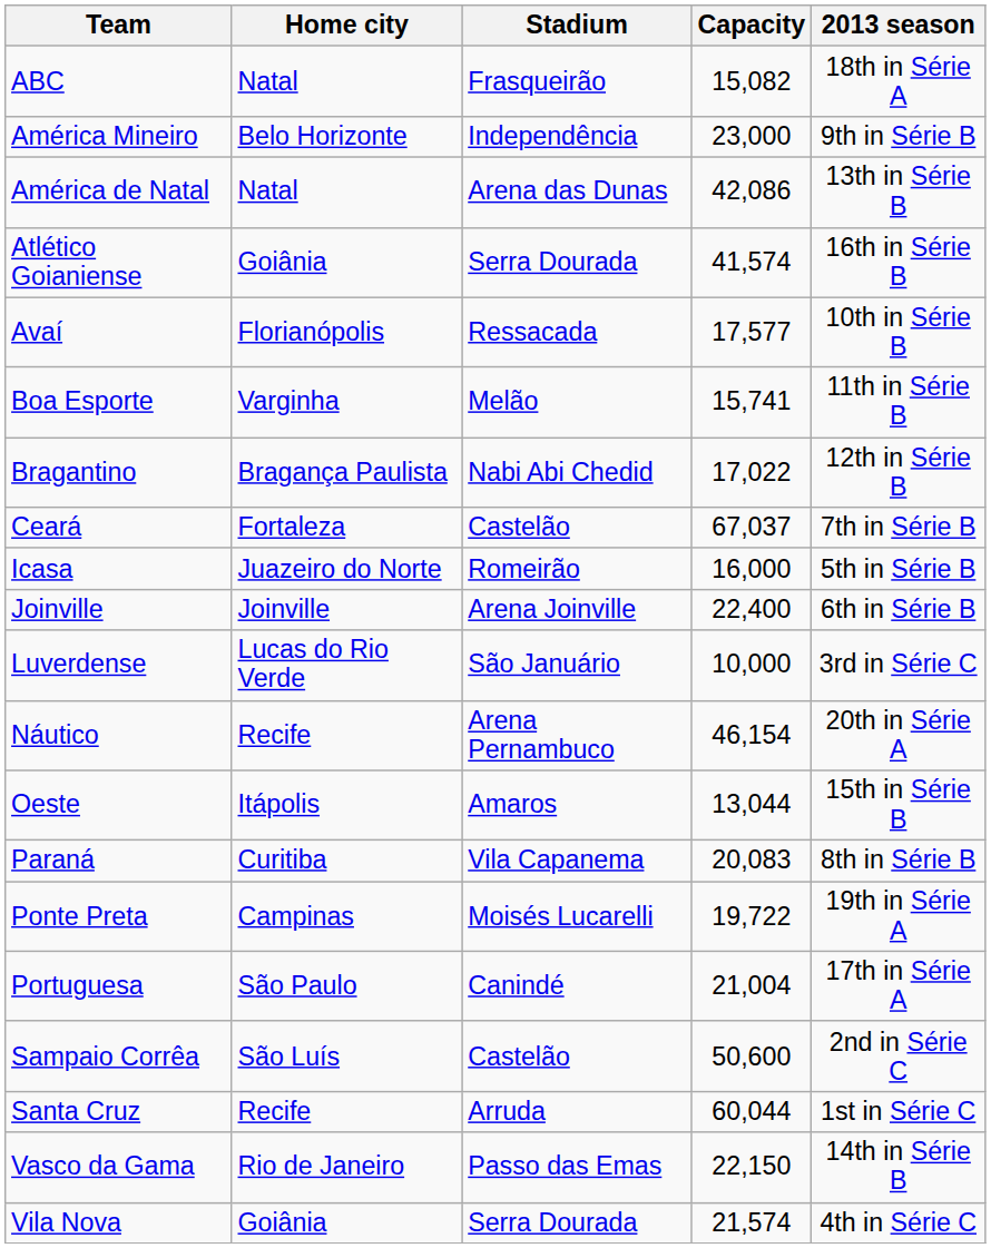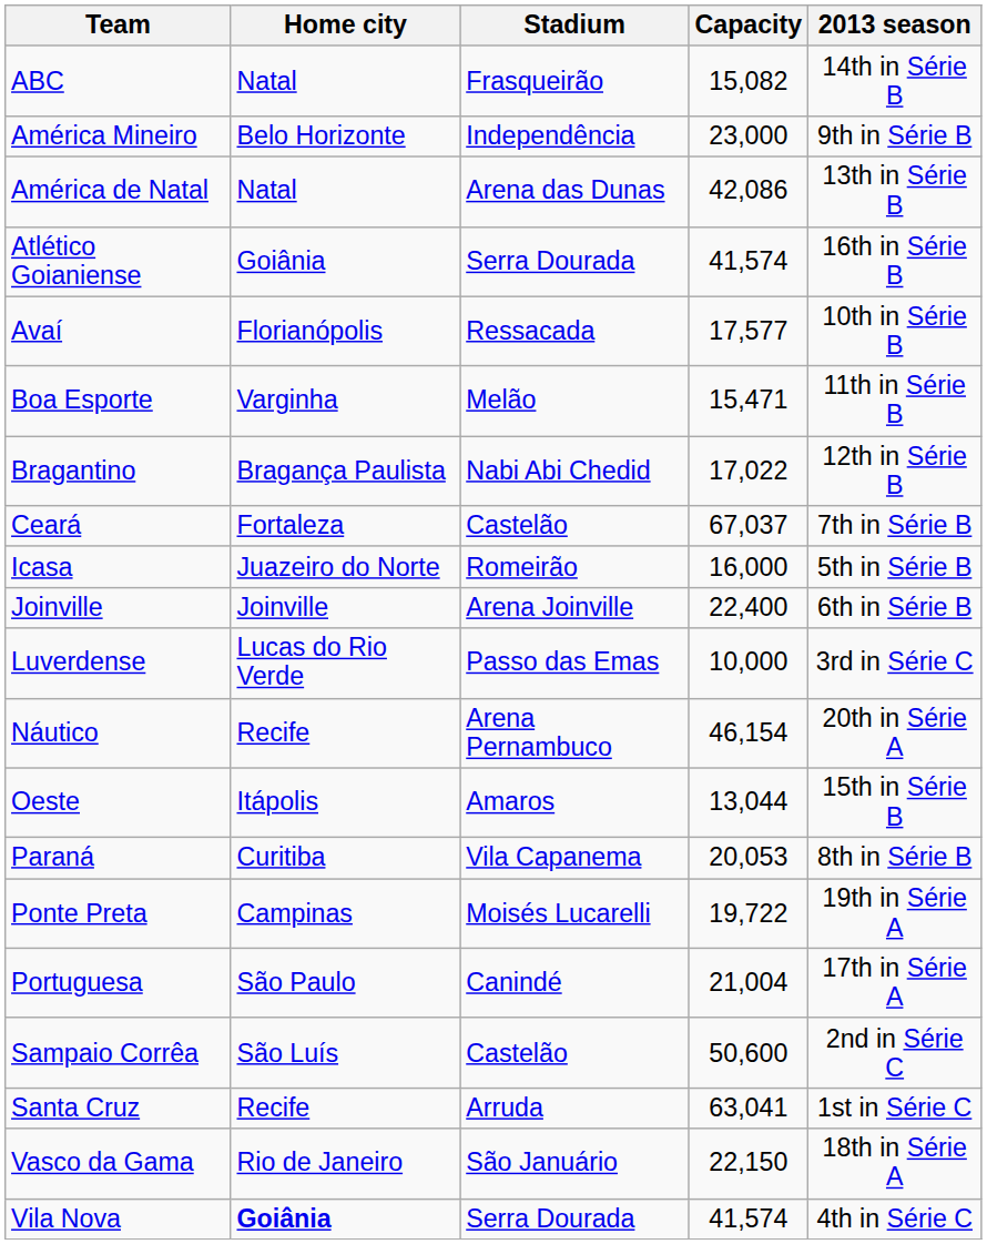 <table class="wikitable sortable">
 <tr>
 <th>Team</th>
 <th>Home city</th>
 <th>Stadium</th>
 <th>Capacity</th>
 <th>2013 season</th>
 </tr>
 <tr>
 <td><a href='#'>ABC</a></td>
 <td><a href='#'>Natal</a></td>
 <td><a href='#'>Frasqueirão</a></td>
 <td align="center">15,082</td>
-<td align="center">18th in <a href='#'>Série A</a></td>
+<td align="center">14th in <a href='#'>Série B</a></td>
 </tr>
 <tr>
 <td><a href='#'>América Mineiro</a></td>
 <td><a href='#'>Belo Horizonte</a></td>
 <td><a href='#'>Independência</a></td>
 <td align="center">23,000</td>
 <td align="center">9th in <a href='#'>Série B</a></td>
 </tr>
 <tr>
 <td><a href='#'>América de Natal</a></td>
 <td><a href='#'>Natal</a></td>
 <td><a href='#'>Arena das Dunas</a></td>
 <td align="center">42,086</td>
 <td align="center">13th in <a href='#'>Série B</a></td>
 </tr>
 <tr>
 <td><a href='#'>Atlético Goianiense</a></td>
 <td><a href='#'>Goiânia</a></td>
 <td><a href='#'>Serra Dourada</a></td>
 <td align="center">41,574</td>
 <td align="center">16th in <a href='#'>Série B</a></td>
 </tr>
 <tr>
 <td><a href='#'>Avaí</a></td>
 <td><a href='#'>Florianópolis</a></td>
 <td><a href='#'>Ressacada</a></td>
 <td align="center">17,577</td>
 <td align="center">10th in <a href='#'>Série B</a></td>
 </tr>
 <tr>
 <td><a href='#'>Boa Esporte</a></td>
 <td><a href='#'>Varginha</a></td>
 <td><a href='#'>Melão</a></td>
-<td align="center">15,741</td>
+<td align="center">15,471</td>
 <td align="center">11th in <a href='#'>Série B</a></td>
 </tr>
 <tr>
 <td><a href='#'>Bragantino</a></td>
 <td><a href='#'>Bragança Paulista</a></td>
 <td><a href='#'>Nabi Abi Chedid</a></td>
 <td align="center">17,022</td>
 <td align="center">12th in <a href='#'>Série B</a></td>
 </tr>
 <tr>
 <td><a href='#'>Ceará</a></td>
 <td><a href='#'>Fortaleza</a></td>
 <td><a href='#'>Castelão</a></td>
 <td align="center">67,037</td>
 <td align="center">7th in <a href='#'>Série B</a></td>
 </tr>
 <tr>
 <td><a href='#'>Icasa</a></td>
 <td><a href='#'>Juazeiro do Norte</a></td>
 <td><a href='#'>Romeirão</a></td>
 <td align="center">16,000</td>
 <td align="center">5th in <a href='#'>Série B</a></td>
 </tr>
 <tr>
 <td><a href='#'>Joinville</a></td>
 <td><a href='#'>Joinville</a></td>
 <td><a href='#'>Arena Joinville</a></td>
 <td align="center">22,400</td>
 <td align="center">6th in <a href='#'>Série B</a></td>
 </tr>
 <tr>
 <td><a href='#'>Luverdense</a></td>
 <td><a href='#'>Lucas do Rio Verde</a></td>
-<td><a href='#'>São Januário</a></td>
+<td><a href='#'>Passo das Emas</a></td>
 <td align="center">10,000</td>
 <td align="center">3rd in <a href='#'>Série C</a></td>
 </tr>
 <tr>
 <td><a href='#'>Náutico</a></td>
 <td><a href='#'>Recife</a></td>
 <td><a href='#'>Arena Pernambuco</a></td>
 <td align="center">46,154</td>
 <td align="center">20th in <a href='#'>Série A</a></td>
 </tr>
 <tr>
 <td><a href='#'>Oeste</a></td>
 <td><a href='#'>Itápolis</a></td>
 <td><a href='#'>Amaros</a></td>
 <td align="center">13,044</td>
 <td align="center">15th in <a href='#'>Série B</a></td>
 </tr>
 <tr>
 <td><a href='#'>Paraná</a></td>
 <td><a href='#'>Curitiba</a></td>
 <td><a href='#'>Vila Capanema</a></td>
-<td align="center">20,083</td>
+<td align="center">20,053</td>
 <td align="center">8th in <a href='#'>Série B</a></td>
 </tr>
 <tr>
 <td><a href='#'>Ponte Preta</a></td>
 <td><a href='#'>Campinas</a></td>
 <td><a href='#'>Moisés Lucarelli</a></td>
 <td align="center">19,722</td>
 <td align="center">19th in <a href='#'>Série A</a></td>
 </tr>
 <tr>
 <td><a href='#'>Portuguesa</a></td>
 <td><a href='#'>São Paulo</a></td>
 <td><a href='#'>Canindé</a></td>
 <td align="center">21,004</td>
 <td align="center">17th in <a href='#'>Série A</a></td>
 </tr>
 <tr>
 <td><a href='#'>Sampaio Corrêa</a></td>
 <td><a href='#'>São Luís</a></td>
 <td><a href='#'>Castelão</a></td>
 <td align="center">50,600</td>
 <td align="center">2nd in <a href='#'>Série C</a></td>
 </tr>
 <tr>
 <td><a href='#'>Santa Cruz</a></td>
 <td><a href='#'>Recife</a></td>
 <td><a href='#'>Arruda</a></td>
-<td align="center">60,044</td>
+<td align="center">63,041</td>
 <td align="center">1st in <a href='#'>Série C</a></td>
 </tr>
 <tr>
 <td><a href='#'>Vasco da Gama</a></td>
 <td><a href='#'>Rio de Janeiro</a></td>
-<td><a href='#'>Passo das Emas</a></td>
+<td><a href='#'>São Januário</a></td>
 <td align="center">22,150</td>
-<td align="center">14th in <a href='#'>Série B</a></td>
+<td align="center">18th in <a href='#'>Série A</a></td>
 </tr>
 <tr>
 <td><a href='#'>Vila Nova</a></td>
-<td><a href='#'>Goiânia</a></td>
+<td><strong><a href='#'>Goiânia</a></strong></td>
 <td><a href='#'>Serra Dourada</a></td>
-<td align="center">21,574</td>
+<td align="center">41,574</td>
 <td align="center">4th in <a href='#'>Série C</a></td>
 </tr>
 <tr>
 </tr>
 </table>
